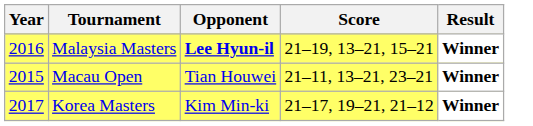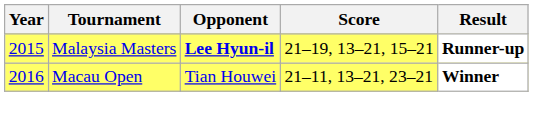 <table class="sortable wikitable" style="font-size: 90%;">
 <tr>
 <th>Year</th>
 <th>Tournament</th>
 <th>Opponent</th>
 <th>Score</th>
 <th>Result</th>
 </tr>
 <tr style="background:#FFFF67">
-<td align="center"><a href='#'>2016</a></td>
+<td align="center"><a href='#'>2015</a></td>
 <td align="left"><a href='#'>Malaysia Masters</a></td>
 <td align="left"><strong> <a href='#'>Lee Hyun-il</a></strong></td>
 <td align="left">21–19, 13–21, 15–21</td>
-<td style="text-align:left; background:white"> <strong>Winner</strong></td>
+<td style="text-align:left; background:white"> <strong>Runner-up</strong></td>
 </tr>
 <tr style="background:#FFFF67">
-<td align="center"><a href='#'>2015</a></td>
+<td align="center"><a href='#'>2016</a></td>
 <td align="left"><a href='#'>Macau Open</a></td>
 <td align="left"> <a href='#'>Tian Houwei</a></td>
 <td align="left">21–11, 13–21, 23–21</td>
 <td style="text-align:left; background:white"> <strong>Winner</strong></td>
 </tr>
-<tr style="background:#FFFF67">
-<td align="center"><a href='#'>2017</a></td>
-<td align="left"><a href='#'>Korea Masters</a></td>
-<td align="left"> <a href='#'>Kim Min-ki</a></td>
-<td align="left">21–17, 19–21, 21–12</td>
-<td style="text-align:left; background:white"> <strong>Winner</strong></td>
-</tr>
 </table>
